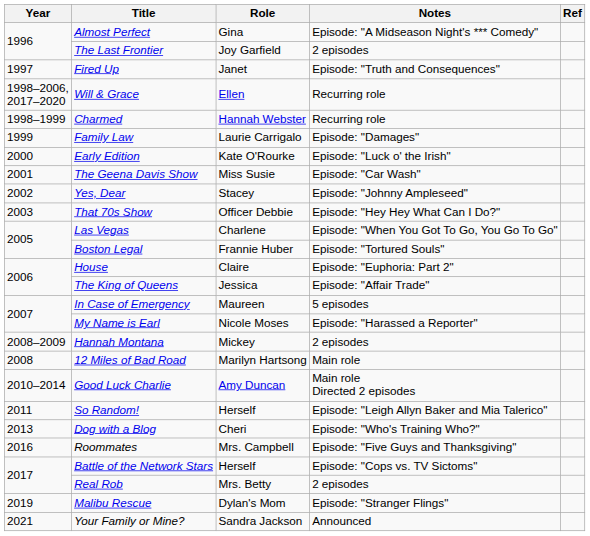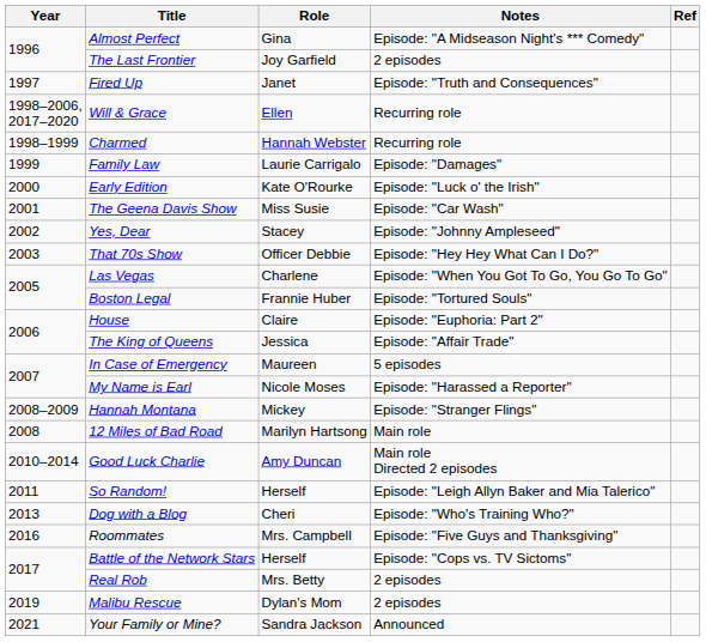 <table class="wikitable sortable plainrowheaders">
 <tr>
 <th>Year</th>
 <th>Title</th>
 <th>Role</th>
 <th class="unsortable">Notes</th>
 <th>Ref<br></th>
 </tr>
 <tr>
 <td rowspan=2>1996</td>
 <td><em><a href='#'>Almost Perfect</a></em></td>
 <td>Gina</td>
 <td>Episode: "A Midseason Night's *** Comedy"</td>
 <td></td>
 </tr>
 <tr>
 <td><em><a href='#'>The Last Frontier</a></em></td>
 <td>Joy Garfield</td>
 <td>2 episodes</td>
 <td></td>
 </tr>
 <tr>
 <td>1997</td>
 <td><em><a href='#'>Fired Up</a></em></td>
 <td>Janet</td>
 <td>Episode: "Truth and Consequences"</td>
 <td></td>
 </tr>
 <tr>
 <td>1998–2006,<br>2017–2020</td>
 <td><em><a href='#'>Will & Grace</a></em></td>
 <td><a href='#'>Ellen</a></td>
 <td>Recurring role</td>
 <td></td>
 </tr>
 <tr>
 <td>1998–1999</td>
 <td><em><a href='#'>Charmed</a></em></td>
 <td><a href='#'>Hannah Webster</a></td>
 <td>Recurring role</td>
 <td></td>
 </tr>
 <tr>
 <td>1999</td>
 <td><em><a href='#'>Family Law</a></em></td>
 <td>Laurie Carrigalo</td>
 <td>Episode: "Damages"</td>
 <td></td>
 </tr>
 <tr>
 <td>2000</td>
 <td><em><a href='#'>Early Edition</a></em></td>
 <td>Kate O'Rourke</td>
 <td>Episode: "Luck o' the Irish"</td>
 <td></td>
 </tr>
 <tr>
 <td>2001</td>
 <td><em><a href='#'>The Geena Davis Show</a></em></td>
 <td>Miss Susie</td>
 <td>Episode: "Car Wash"</td>
 <td></td>
 </tr>
 <tr>
 <td>2002</td>
 <td><em><a href='#'>Yes, Dear</a></em></td>
 <td>Stacey</td>
 <td>Episode: "Johnny Ampleseed"</td>
 <td></td>
 </tr>
 <tr>
 <td>2003</td>
 <td><em><a href='#'>That 70s Show</a></em></td>
 <td>Officer Debbie</td>
 <td>Episode: "Hey Hey What Can I Do?"</td>
 <td></td>
 </tr>
 <tr>
 <td rowspan=2>2005</td>
 <td><em><a href='#'>Las Vegas</a></em></td>
 <td>Charlene</td>
 <td>Episode: "When You Got To Go, You Go To Go"</td>
 <td></td>
 </tr>
 <tr>
 <td><em><a href='#'>Boston Legal</a></em></td>
 <td>Frannie Huber</td>
 <td>Episode: "Tortured Souls"</td>
 <td></td>
 </tr>
 <tr>
 <td rowspan=2>2006</td>
 <td><em><a href='#'>House</a></em></td>
 <td>Claire</td>
 <td>Episode: "Euphoria: Part 2"</td>
 <td></td>
 </tr>
 <tr>
 <td><em><a href='#'>The King of Queens</a></em></td>
 <td>Jessica</td>
 <td>Episode: "Affair Trade"</td>
 <td></td>
 </tr>
 <tr>
 <td rowspan=2>2007</td>
 <td><em><a href='#'>In Case of Emergency</a></em></td>
 <td>Maureen</td>
 <td>5 episodes</td>
 <td></td>
 </tr>
 <tr>
 <td><em><a href='#'>My Name is Earl</a></em></td>
 <td>Nicole Moses</td>
 <td>Episode: "Harassed a Reporter"</td>
 <td></td>
 </tr>
 <tr>
 <td>2008–2009</td>
 <td><em><a href='#'>Hannah Montana</a></em></td>
 <td>Mickey</td>
-<td>2 episodes</td>
+<td>Episode: "Stranger Flings"</td>
 <td></td>
 </tr>
 <tr>
 <td>2008</td>
 <td><em><a href='#'>12 Miles of Bad Road</a></em></td>
 <td>Marilyn Hartsong</td>
 <td>Main role</td>
 <td></td>
 </tr>
 <tr>
 <td>2010–2014</td>
 <td><em><a href='#'>Good Luck Charlie</a></em></td>
 <td><a href='#'>Amy Duncan</a></td>
 <td>Main role<br>Directed 2 episodes</td>
 <td></td>
 </tr>
 <tr>
 <td>2011</td>
 <td><em><a href='#'>So Random!</a></em></td>
 <td>Herself</td>
 <td>Episode: "Leigh Allyn Baker and Mia Talerico"</td>
 <td></td>
 </tr>
 <tr>
 <td>2013</td>
 <td><em><a href='#'>Dog with a Blog</a></em></td>
 <td>Cheri</td>
 <td>Episode: "Who's Training Who?"</td>
 <td></td>
 </tr>
 <tr>
 <td>2016</td>
 <td><em>Roommates</em></td>
 <td>Mrs. Campbell</td>
 <td>Episode: "Five Guys and Thanksgiving"</td>
 <td></td>
 </tr>
 <tr>
 <td rowspan=2>2017</td>
 <td><em><a href='#'>Battle of the Network Stars</a></em></td>
 <td>Herself</td>
 <td>Episode: "Cops vs. TV Sictoms"</td>
 <td></td>
 </tr>
 <tr>
 <td><em><a href='#'>Real Rob</a></em></td>
 <td>Mrs. Betty</td>
 <td>2 episodes</td>
 <td></td>
 </tr>
 <tr>
 <td>2019</td>
 <td><em><a href='#'>Malibu Rescue</a></em></td>
 <td>Dylan's Mom</td>
-<td>Episode: "Stranger Flings"</td>
+<td>2 episodes</td>
 <td></td>
 </tr>
 <tr>
 <td>2021</td>
 <td><em>Your Family or Mine?</em></td>
 <td>Sandra Jackson</td>
 <td>Announced</td>
 <td></td>
 </tr>
 </table>
